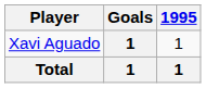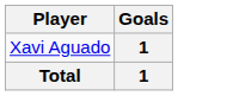 <table class="wikitable sortable" style="text-align:center;">
 <tr>
 <th>Player</th>
 <th>Goals</th>
-<th><a href='#'>1995</a></th>
 </tr>
 <tr>
 <td align="left"> <a href='#'>Xavi Aguado</a></td>
 <th>1</th>
-<td>1</td>
 </tr>
 <tr class="sortbottom">
 <th>Total</th>
 <th>1</th>
-<th>1</th>
 </tr>
 </table>
